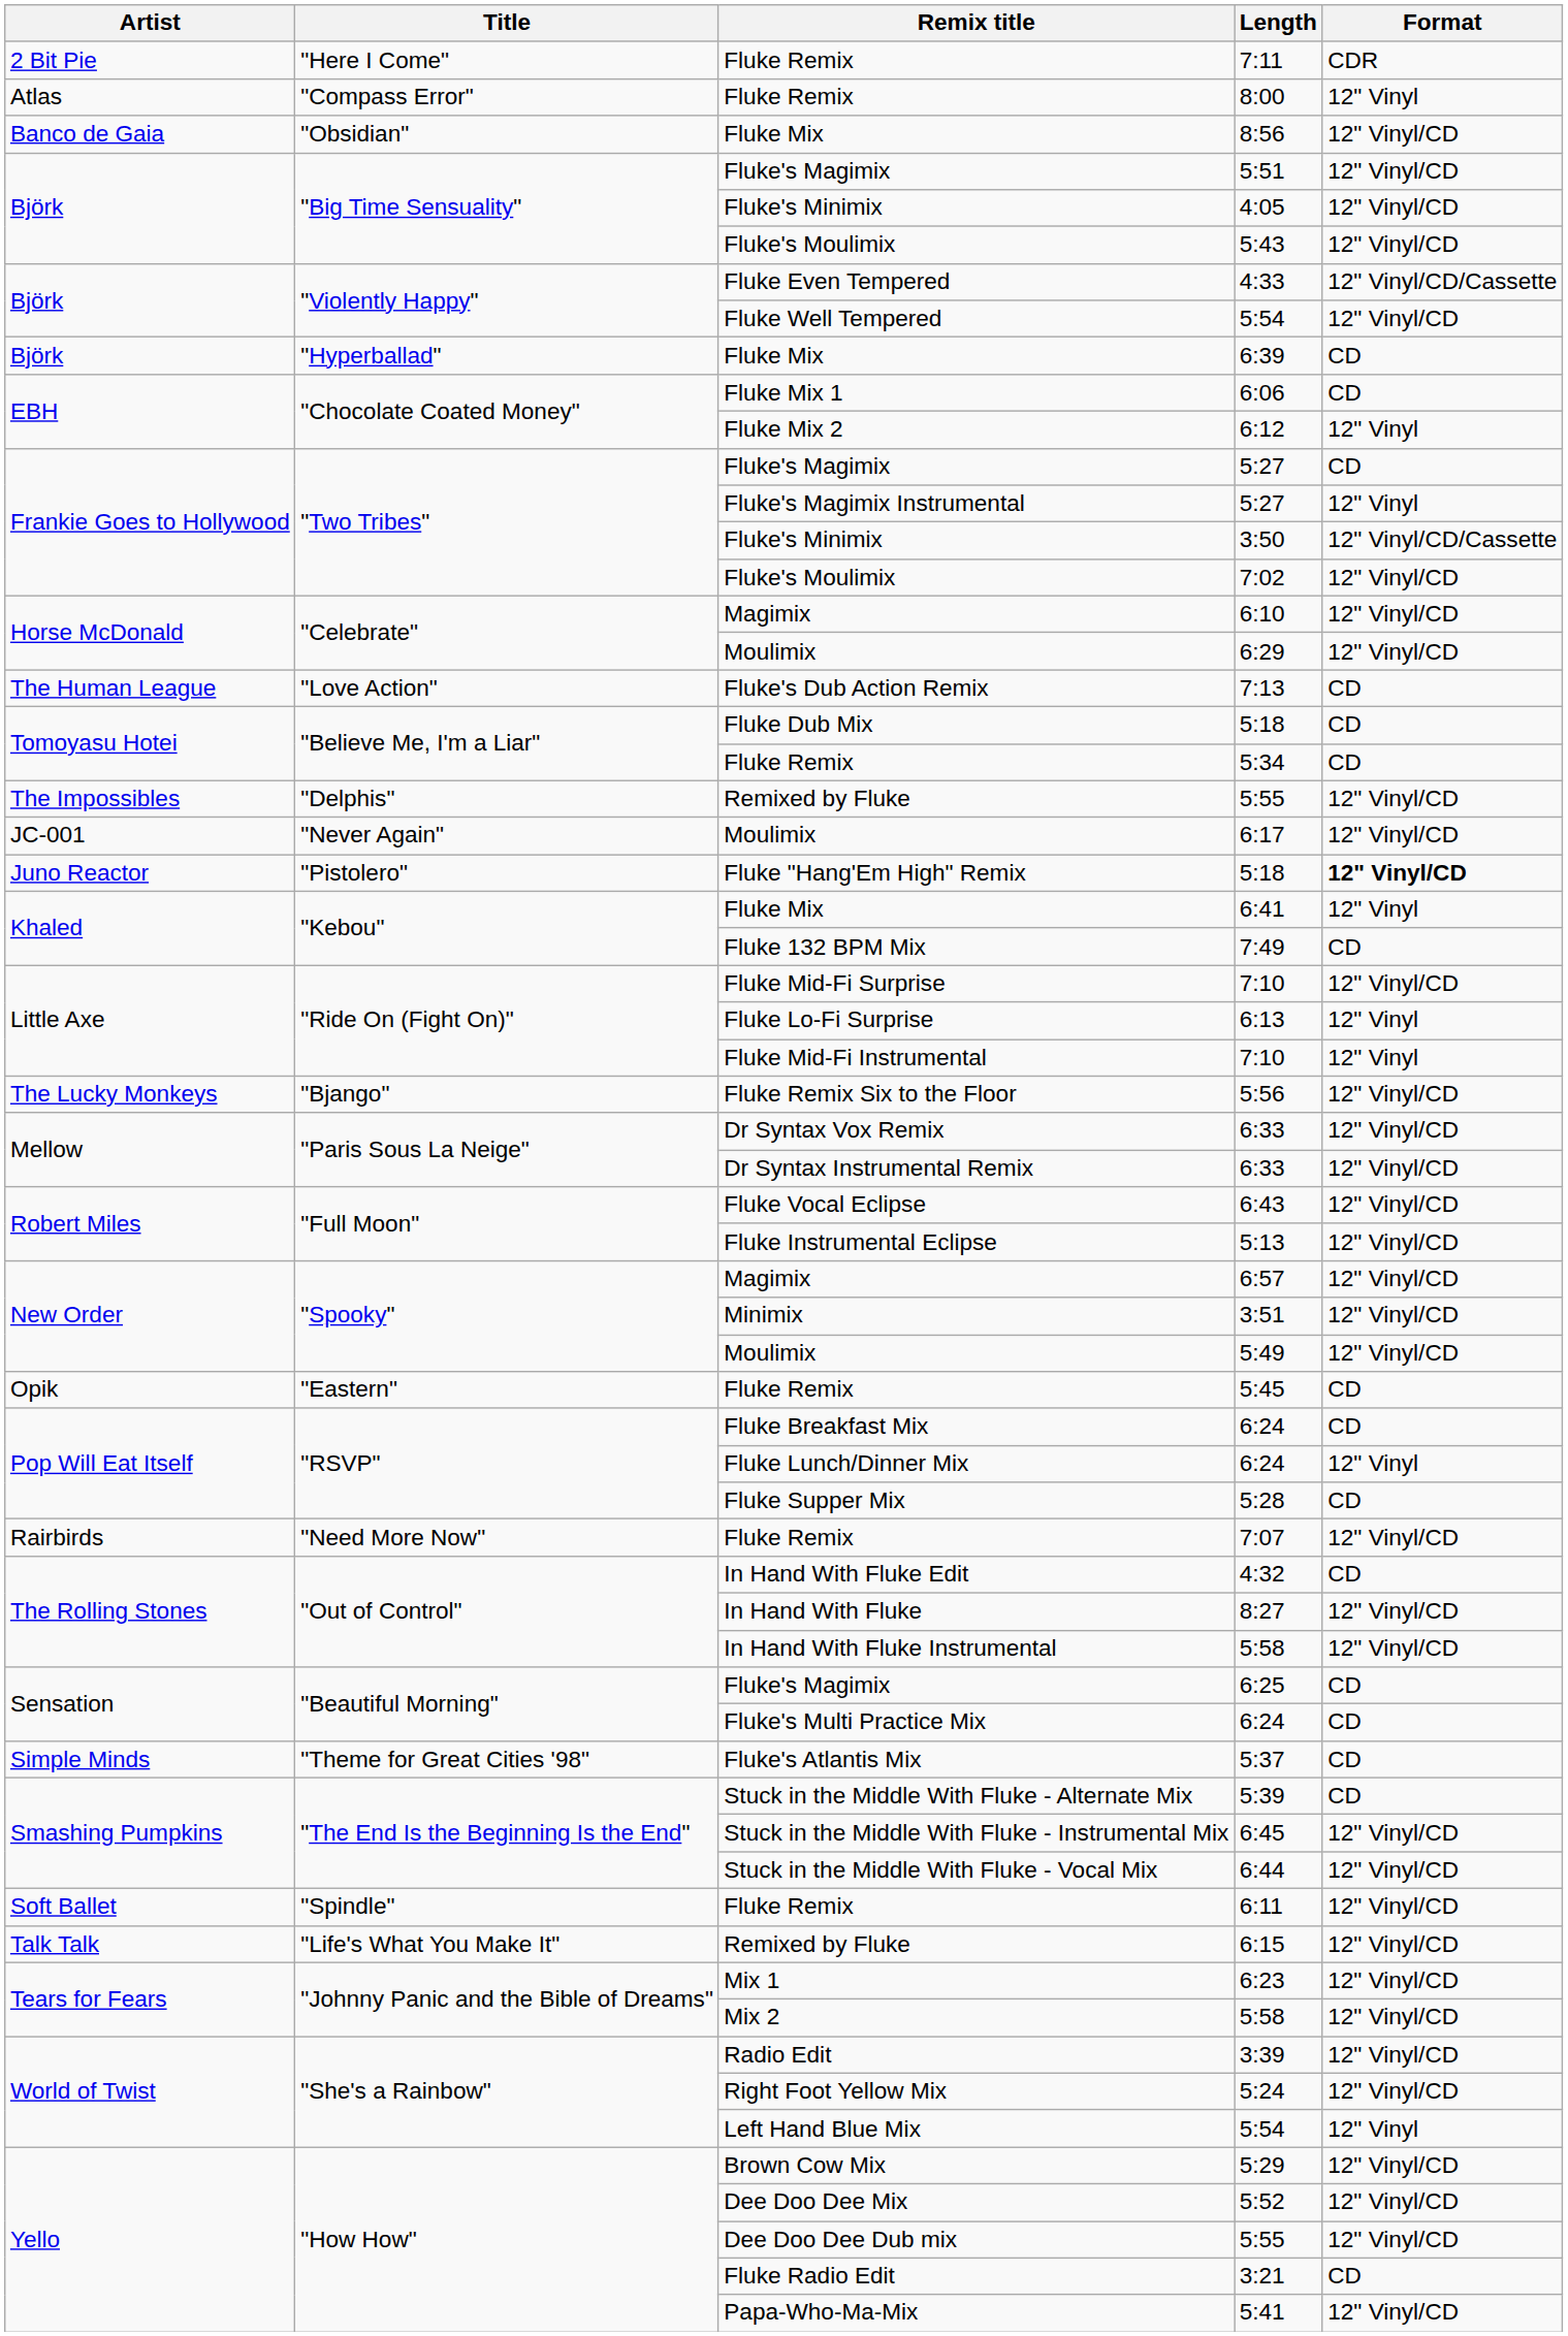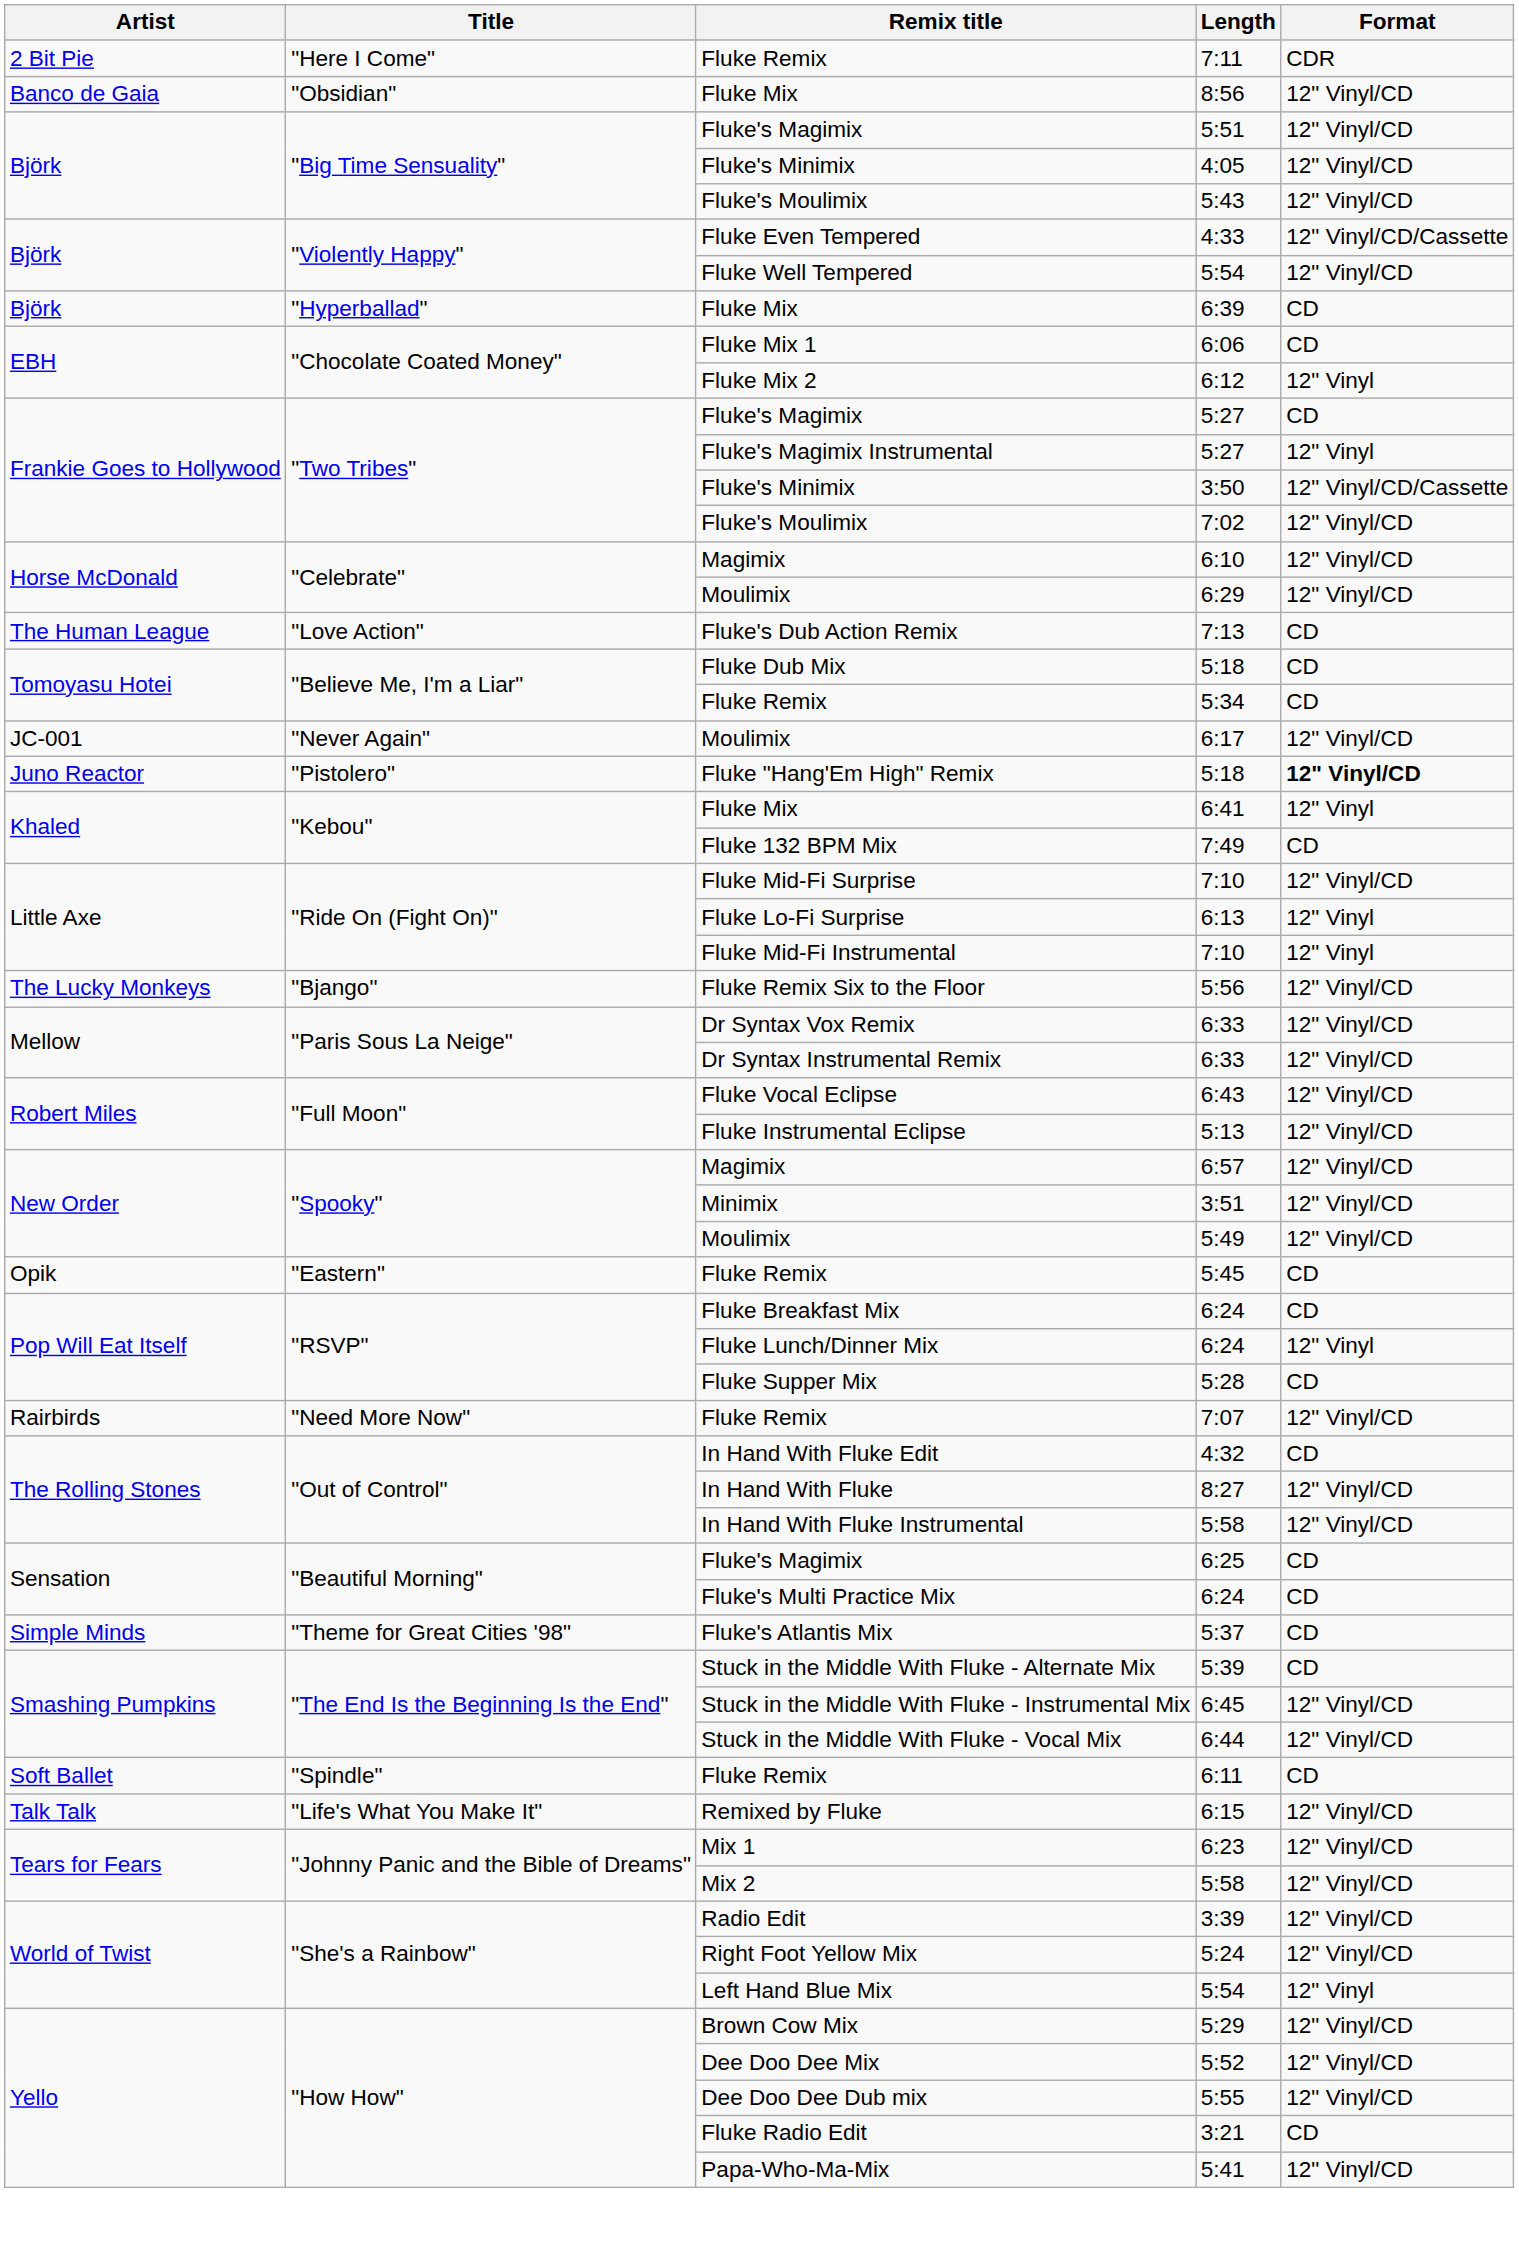 <table class="wikitable sortable">
 <tr>
 <th>Artist</th>
 <th>Title</th>
 <th>Remix title</th>
 <th>Length</th>
 <th>Format</th>
 </tr>
 <tr>
 <td><a href='#'>2 Bit Pie</a></td>
 <td>"Here I Come"</td>
 <td>Fluke Remix</td>
 <td>7:11</td>
 <td>CDR</td>
-</tr>
-<tr>
-<td>Atlas</td>
-<td>"Compass Error"</td>
-<td>Fluke Remix</td>
-<td>8:00</td>
-<td>12" Vinyl</td>
 </tr>
 <tr>
 <td><a href='#'>Banco de Gaia</a></td>
 <td>"Obsidian"</td>
 <td>Fluke Mix</td>
 <td>8:56</td>
 <td>12" Vinyl/CD</td>
 </tr>
 <tr>
 <td rowspan=3><a href='#'>Björk</a></td>
 <td rowspan=3>"<a href='#'>Big Time Sensuality</a>"</td>
 <td>Fluke's Magimix</td>
 <td>5:51</td>
 <td>12" Vinyl/CD</td>
 </tr>
 <tr>
 <td>Fluke's Minimix</td>
 <td>4:05</td>
 <td>12" Vinyl/CD</td>
 </tr>
 <tr>
 <td>Fluke's Moulimix</td>
 <td>5:43</td>
 <td>12" Vinyl/CD</td>
 </tr>
 <tr>
 <td rowspan=2><a href='#'>Björk</a></td>
 <td rowspan=2>"<a href='#'>Violently Happy</a>"</td>
 <td>Fluke Even Tempered</td>
 <td>4:33</td>
 <td>12" Vinyl/CD/Cassette</td>
 </tr>
 <tr>
 <td>Fluke Well Tempered</td>
 <td>5:54</td>
 <td>12" Vinyl/CD</td>
 </tr>
 <tr>
 <td><a href='#'>Björk</a></td>
 <td>"<a href='#'>Hyperballad</a>"</td>
 <td>Fluke Mix</td>
 <td>6:39</td>
 <td>CD</td>
 </tr>
 <tr>
 <td rowspan=2><a href='#'>EBH</a></td>
 <td rowspan=2>"Chocolate Coated Money"</td>
 <td>Fluke Mix 1</td>
 <td>6:06</td>
 <td>CD</td>
 </tr>
 <tr>
 <td>Fluke Mix 2</td>
 <td>6:12</td>
 <td>12" Vinyl</td>
 </tr>
 <tr>
 <td rowspan=4><a href='#'>Frankie Goes to Hollywood</a></td>
 <td rowspan=4>"<a href='#'>Two Tribes</a>"</td>
 <td>Fluke's Magimix</td>
 <td>5:27</td>
 <td>CD</td>
 </tr>
 <tr>
 <td>Fluke's Magimix Instrumental</td>
 <td>5:27</td>
 <td>12" Vinyl</td>
 </tr>
 <tr>
 <td>Fluke's Minimix</td>
 <td>3:50</td>
 <td>12" Vinyl/CD/Cassette</td>
 </tr>
 <tr>
 <td>Fluke's Moulimix</td>
 <td>7:02</td>
 <td>12" Vinyl/CD</td>
 </tr>
 <tr>
 <td rowspan=2><a href='#'>Horse McDonald</a></td>
 <td rowspan=2>"Celebrate"</td>
 <td>Magimix</td>
 <td>6:10</td>
 <td>12" Vinyl/CD</td>
 </tr>
 <tr>
 <td>Moulimix</td>
 <td>6:29</td>
 <td>12" Vinyl/CD</td>
 </tr>
 <tr>
 <td><a href='#'>The Human League</a></td>
 <td>"Love Action"</td>
 <td>Fluke's Dub Action Remix</td>
 <td>7:13</td>
 <td>CD</td>
 </tr>
 <tr>
 <td rowspan=2><a href='#'>Tomoyasu Hotei</a></td>
 <td rowspan=2>"Believe Me, I'm a Liar"</td>
 <td>Fluke Dub Mix</td>
 <td>5:18</td>
 <td>CD</td>
 </tr>
 <tr>
 <td>Fluke Remix</td>
 <td>5:34</td>
 <td>CD</td>
-</tr>
-<tr>
-<td><a href='#'>The Impossibles</a></td>
-<td>"Delphis"</td>
-<td>Remixed by Fluke</td>
-<td>5:55</td>
-<td>12" Vinyl/CD</td>
 </tr>
 <tr>
 <td>JC-001</td>
 <td>"Never Again"</td>
 <td>Moulimix</td>
 <td>6:17</td>
 <td>12" Vinyl/CD</td>
 </tr>
 <tr>
 <td><a href='#'>Juno Reactor</a></td>
 <td>"Pistolero"</td>
 <td>Fluke "Hang'Em High" Remix</td>
 <td>5:18</td>
 <td><strong>12" Vinyl/CD</strong></td>
 </tr>
 <tr>
 <td rowspan=2><a href='#'>Khaled</a></td>
 <td rowspan=2>"Kebou"</td>
 <td>Fluke Mix</td>
 <td>6:41</td>
 <td>12" Vinyl</td>
 </tr>
 <tr>
 <td>Fluke 132 BPM Mix</td>
 <td>7:49</td>
 <td>CD</td>
 </tr>
 <tr>
 <td rowspan=3>Little Axe</td>
 <td rowspan=3>"Ride On (Fight On)"</td>
 <td>Fluke Mid-Fi Surprise</td>
 <td>7:10</td>
 <td>12" Vinyl/CD</td>
 </tr>
 <tr>
 <td>Fluke Lo-Fi Surprise</td>
 <td>6:13</td>
 <td>12" Vinyl</td>
 </tr>
 <tr>
 <td>Fluke Mid-Fi Instrumental</td>
 <td>7:10</td>
 <td>12" Vinyl</td>
 </tr>
 <tr>
 <td><a href='#'>The Lucky Monkeys</a></td>
 <td>"Bjango"</td>
 <td>Fluke Remix Six to the Floor</td>
 <td>5:56</td>
 <td>12" Vinyl/CD</td>
 </tr>
 <tr>
 <td rowspan=2>Mellow</td>
 <td rowspan=2>"Paris Sous La Neige"</td>
 <td>Dr Syntax Vox Remix</td>
 <td>6:33</td>
 <td>12" Vinyl/CD</td>
 </tr>
 <tr>
 <td>Dr Syntax Instrumental Remix</td>
 <td>6:33</td>
 <td>12" Vinyl/CD</td>
 </tr>
 <tr>
 <td rowspan=2><a href='#'>Robert Miles</a></td>
 <td rowspan=2>"Full Moon"</td>
 <td>Fluke Vocal Eclipse</td>
 <td>6:43</td>
 <td>12" Vinyl/CD</td>
 </tr>
 <tr>
 <td>Fluke Instrumental Eclipse</td>
 <td>5:13</td>
 <td>12" Vinyl/CD</td>
 </tr>
 <tr>
 <td rowspan=3><a href='#'>New Order</a></td>
 <td rowspan=3>"<a href='#'>Spooky</a>"</td>
 <td>Magimix</td>
 <td>6:57</td>
 <td>12" Vinyl/CD</td>
 </tr>
 <tr>
 <td>Minimix</td>
 <td>3:51</td>
 <td>12" Vinyl/CD</td>
 </tr>
 <tr>
 <td>Moulimix</td>
 <td>5:49</td>
 <td>12" Vinyl/CD</td>
 </tr>
 <tr>
 <td>Opik</td>
 <td>"Eastern"</td>
 <td>Fluke Remix</td>
 <td>5:45</td>
 <td>CD</td>
 </tr>
 <tr>
 <td rowspan=3><a href='#'>Pop Will Eat Itself</a></td>
 <td rowspan=3>"RSVP"</td>
 <td>Fluke Breakfast Mix</td>
 <td>6:24</td>
 <td>CD</td>
 </tr>
 <tr>
 <td>Fluke Lunch/Dinner Mix</td>
 <td>6:24</td>
 <td>12" Vinyl</td>
 </tr>
 <tr>
 <td>Fluke Supper Mix</td>
 <td>5:28</td>
 <td>CD</td>
 </tr>
 <tr>
 <td>Rairbirds</td>
 <td>"Need More Now"</td>
 <td>Fluke Remix</td>
 <td>7:07</td>
 <td>12" Vinyl/CD</td>
 </tr>
 <tr>
 <td rowspan=3><a href='#'>The Rolling Stones</a></td>
 <td rowspan=3>"Out of Control"</td>
 <td>In Hand With Fluke Edit</td>
 <td>4:32</td>
 <td>CD</td>
 </tr>
 <tr>
 <td>In Hand With Fluke</td>
 <td>8:27</td>
 <td>12" Vinyl/CD</td>
 </tr>
 <tr>
 <td>In Hand With Fluke Instrumental</td>
 <td>5:58</td>
 <td>12" Vinyl/CD</td>
 </tr>
 <tr>
 <td rowspan=2>Sensation</td>
 <td rowspan=2>"Beautiful Morning"</td>
 <td>Fluke's Magimix</td>
 <td>6:25</td>
 <td>CD</td>
 </tr>
 <tr>
 <td>Fluke's Multi Practice Mix</td>
 <td>6:24</td>
 <td>CD</td>
 </tr>
 <tr>
 <td><a href='#'>Simple Minds</a></td>
 <td>"Theme for Great Cities '98"</td>
 <td>Fluke's Atlantis Mix</td>
 <td>5:37</td>
 <td>CD</td>
 </tr>
 <tr>
 <td rowspan=3><a href='#'>Smashing Pumpkins</a></td>
 <td rowspan=3>"<a href='#'>The End Is the Beginning Is the End</a>"</td>
 <td>Stuck in the Middle With Fluke - Alternate Mix</td>
 <td>5:39</td>
 <td>CD</td>
 </tr>
 <tr>
 <td>Stuck in the Middle With Fluke - Instrumental Mix</td>
 <td>6:45</td>
 <td>12" Vinyl/CD</td>
 </tr>
 <tr>
 <td>Stuck in the Middle With Fluke - Vocal Mix</td>
 <td>6:44</td>
 <td>12" Vinyl/CD</td>
 </tr>
 <tr>
 <td><a href='#'>Soft Ballet</a></td>
 <td>"Spindle"</td>
 <td>Fluke Remix</td>
 <td>6:11</td>
-<td>12" Vinyl/CD</td>
+<td>CD</td>
 </tr>
 <tr>
 <td><a href='#'>Talk Talk</a></td>
 <td>"Life's What You Make It"</td>
 <td>Remixed by Fluke</td>
 <td>6:15</td>
 <td>12" Vinyl/CD</td>
 </tr>
 <tr>
 <td rowspan=2><a href='#'>Tears for Fears</a></td>
 <td rowspan=2>"Johnny Panic and the Bible of Dreams"</td>
 <td>Mix 1</td>
 <td>6:23</td>
 <td>12" Vinyl/CD</td>
 </tr>
 <tr>
 <td>Mix 2</td>
 <td>5:58</td>
 <td>12" Vinyl/CD</td>
 </tr>
 <tr>
 <td rowspan=3><a href='#'>World of Twist</a></td>
 <td rowspan=3>"She's a Rainbow"</td>
 <td>Radio Edit</td>
 <td>3:39</td>
 <td>12" Vinyl/CD</td>
 </tr>
 <tr>
 <td>Right Foot Yellow Mix</td>
 <td>5:24</td>
 <td>12" Vinyl/CD</td>
 </tr>
 <tr>
 <td>Left Hand Blue Mix</td>
 <td>5:54</td>
 <td>12" Vinyl</td>
 </tr>
 <tr>
 <td rowspan=5><a href='#'>Yello</a></td>
 <td rowspan=5>"How How"</td>
 <td>Brown Cow Mix</td>
 <td>5:29</td>
 <td>12" Vinyl/CD</td>
 </tr>
 <tr>
 <td>Dee Doo Dee Mix</td>
 <td>5:52</td>
 <td>12" Vinyl/CD</td>
 </tr>
 <tr>
 <td>Dee Doo Dee Dub mix</td>
 <td>5:55</td>
 <td>12" Vinyl/CD</td>
 </tr>
 <tr>
 <td>Fluke Radio Edit</td>
 <td>3:21</td>
 <td>CD</td>
 </tr>
 <tr>
 <td>Papa-Who-Ma-Mix</td>
 <td>5:41</td>
 <td>12" Vinyl/CD</td>
 </tr>
 </table>
